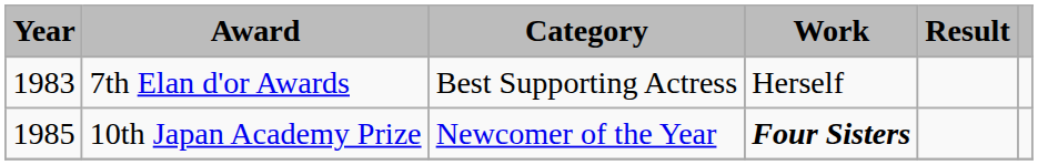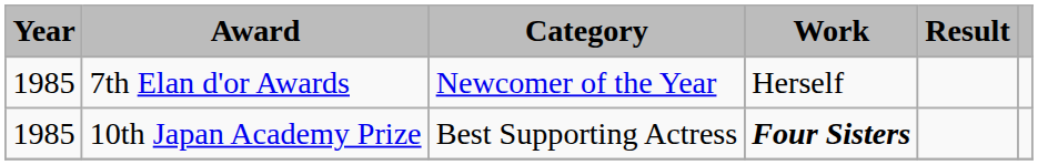 <table class="wikitable" style="font-size:95%;">
 <tr>
 <th style="background-color: #BCBCBC">Year</th>
 <th style="background-color: #BCBCBC">Award</th>
 <th style="background-color: #BCBCBC">Category</th>
 <th style="background-color: #BCBCBC">Work</th>
 <th style="background-color: #BCBCBC">Result</th>
 <th style="background-color: #BCBCBC"></th>
 </tr>
 <tr>
-<td>1983</td>
+<td>1985</td>
 <td>7th <a href='#'>Elan d'or Awards</a></td>
-<td>Best Supporting Actress</td>
+<td><a href='#'>Newcomer of the Year</a></td>
 <td>Herself</td>
 <td></td>
 <td></td>
 </tr>
 <tr>
 <td>1985</td>
 <td>10th <a href='#'>Japan Academy Prize</a></td>
-<td><a href='#'>Newcomer of the Year</a></td>
+<td>Best Supporting Actress</td>
 <td><strong><em>Four Sisters</em></strong></td>
 <td></td>
 <td></td>
 </tr>
 <tr>
 </tr>
 </table>
